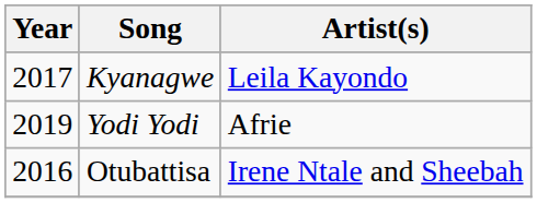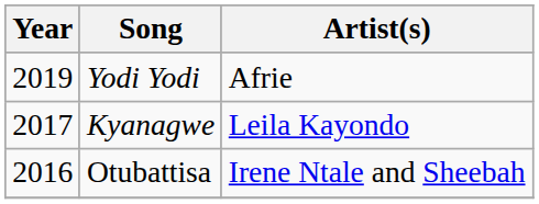 <table class="wikitable">
 <tr>
 <th>Year</th>
 <th>Song</th>
 <th>Artist(s)</th>
 </tr>
 <tr>
+<td>2019</td>
+<td><em>Yodi Yodi</em></td>
+<td>Afrie</td>
+</tr>
+<tr>
 <td>2017</td>
 <td><em>Kyanagwe</em></td>
 <td><a href='#'>Leila Kayondo</a></td>
-</tr>
-<tr>
-<td>2019</td>
-<td><em>Yodi Yodi</em></td>
-<td>Afrie</td>
 </tr>
 <tr>
 <td>2016</td>
 <td>Otubattisa</td>
 <td><a href='#'>Irene Ntale</a> and <a href='#'>Sheebah</a></td>
 </tr>
 <tr>
 </tr>
 </table>
